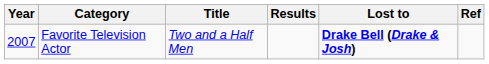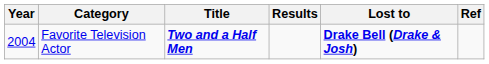 <table class="wikitable">
 <tr>
 <th>Year</th>
 <th>Category</th>
 <th>Title</th>
 <th>Results</th>
 <th>Lost to</th>
 <th>Ref</th>
 </tr>
 <tr>
-<td><a href='#'>2007</a></td>
+<td><a href='#'>2004</a></td>
 <td><a href='#'>Favorite Television Actor</a></td>
-<td><em><a href='#'>Two and a Half Men</a></em></td>
+<td><strong><em><a href='#'>Two and a Half Men</a></em></strong></td>
 <td></td>
 <td><strong><a href='#'>Drake Bell</a> (<em><a href='#'>Drake & Josh</a></em>)</strong></td>
 <td></td>
 </tr>
 </table>
